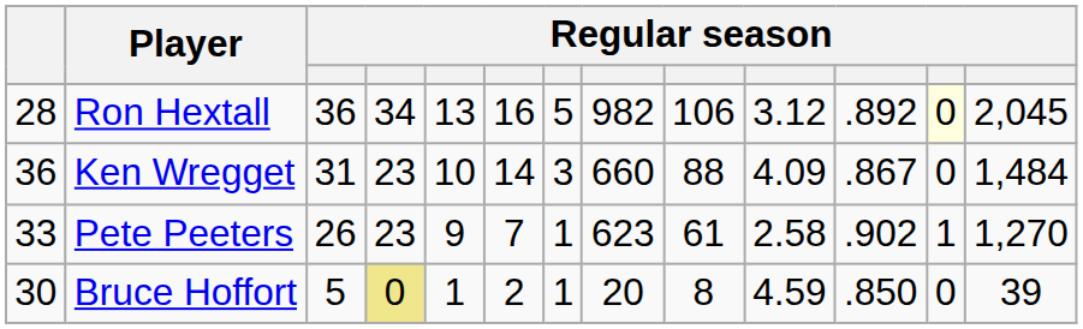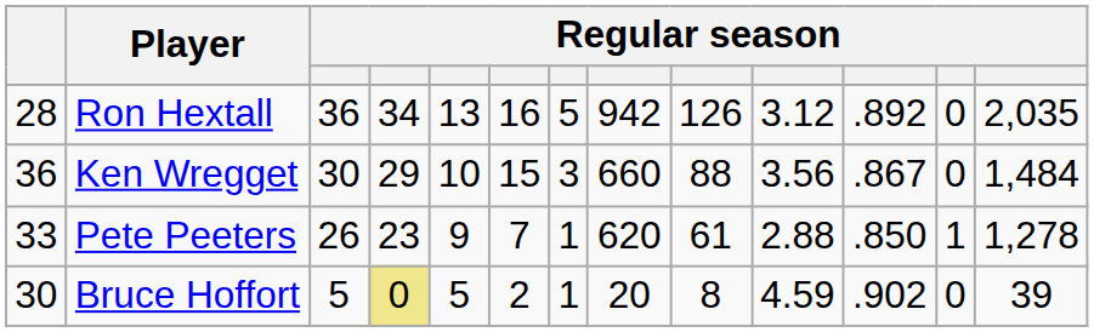 <table class="wikitable plainrowheaders" style="text-align:center;">
 <tr>
 <th scope="col" rowspan="2"></th>
 <th scope="col" rowspan="2">Player</th>
 <th scope=colgroup colspan=11>Regular season</th>
 </tr>
 <tr>
 <th scope="col"></th>
 <th scope="col"></th>
 <th scope="col"></th>
 <th scope="col"></th>
 <th scope="col"></th>
 <th scope="col"></th>
 <th scope="col"></th>
 <th scope="col"></th>
 <th scope="col"></th>
 <th scope="col"></th>
 <th scope="col"></th>
 </tr>
 <tr>
 <td scope="row">28</td>
 <td align="left"><a href='#'>Ron Hextall</a></td>
 <td>36</td>
 <td>34</td>
 <td>13</td>
 <td>16</td>
 <td>5</td>
-<td>982</td>
-<td>106</td>
+<td>942</td>
+<td>126</td>
 <td>3.12</td>
 <td>.892</td>
-<td style="background: lightyellow;">0</td>
-<td>2,045</td>
+<td>0</td>
+<td>2,035</td>
 </tr>
 <tr>
 <td scope="row">36</td>
 <td align="left"><a href='#'>Ken Wregget</a></td>
-<td>31</td>
-<td>23</td>
+<td>30</td>
+<td>29</td>
 <td>10</td>
-<td>14</td>
+<td>15</td>
 <td>3</td>
 <td>660</td>
 <td>88</td>
-<td>4.09</td>
+<td>3.56</td>
 <td>.867</td>
 <td>0</td>
 <td>1,484</td>
 </tr>
 <tr>
 <td scope="row">33</td>
 <td align="left"><a href='#'>Pete Peeters</a></td>
 <td>26</td>
 <td>23</td>
 <td>9</td>
 <td>7</td>
 <td>1</td>
-<td>623</td>
+<td>620</td>
 <td>61</td>
-<td>2.58</td>
-<td>.902</td>
+<td>2.88</td>
+<td>.850</td>
 <td>1</td>
-<td>1,270</td>
+<td>1,278</td>
 </tr>
 <tr>
 <td scope="row">30</td>
 <td align="left"><a href='#'>Bruce Hoffort</a></td>
 <td>5</td>
 <td style="background: khaki;">0</td>
-<td>1</td>
+<td>5</td>
 <td>2</td>
 <td>1</td>
 <td>20</td>
 <td>8</td>
 <td>4.59</td>
-<td>.850</td>
+<td>.902</td>
 <td>0</td>
 <td>39</td>
 </tr>
 </table>
